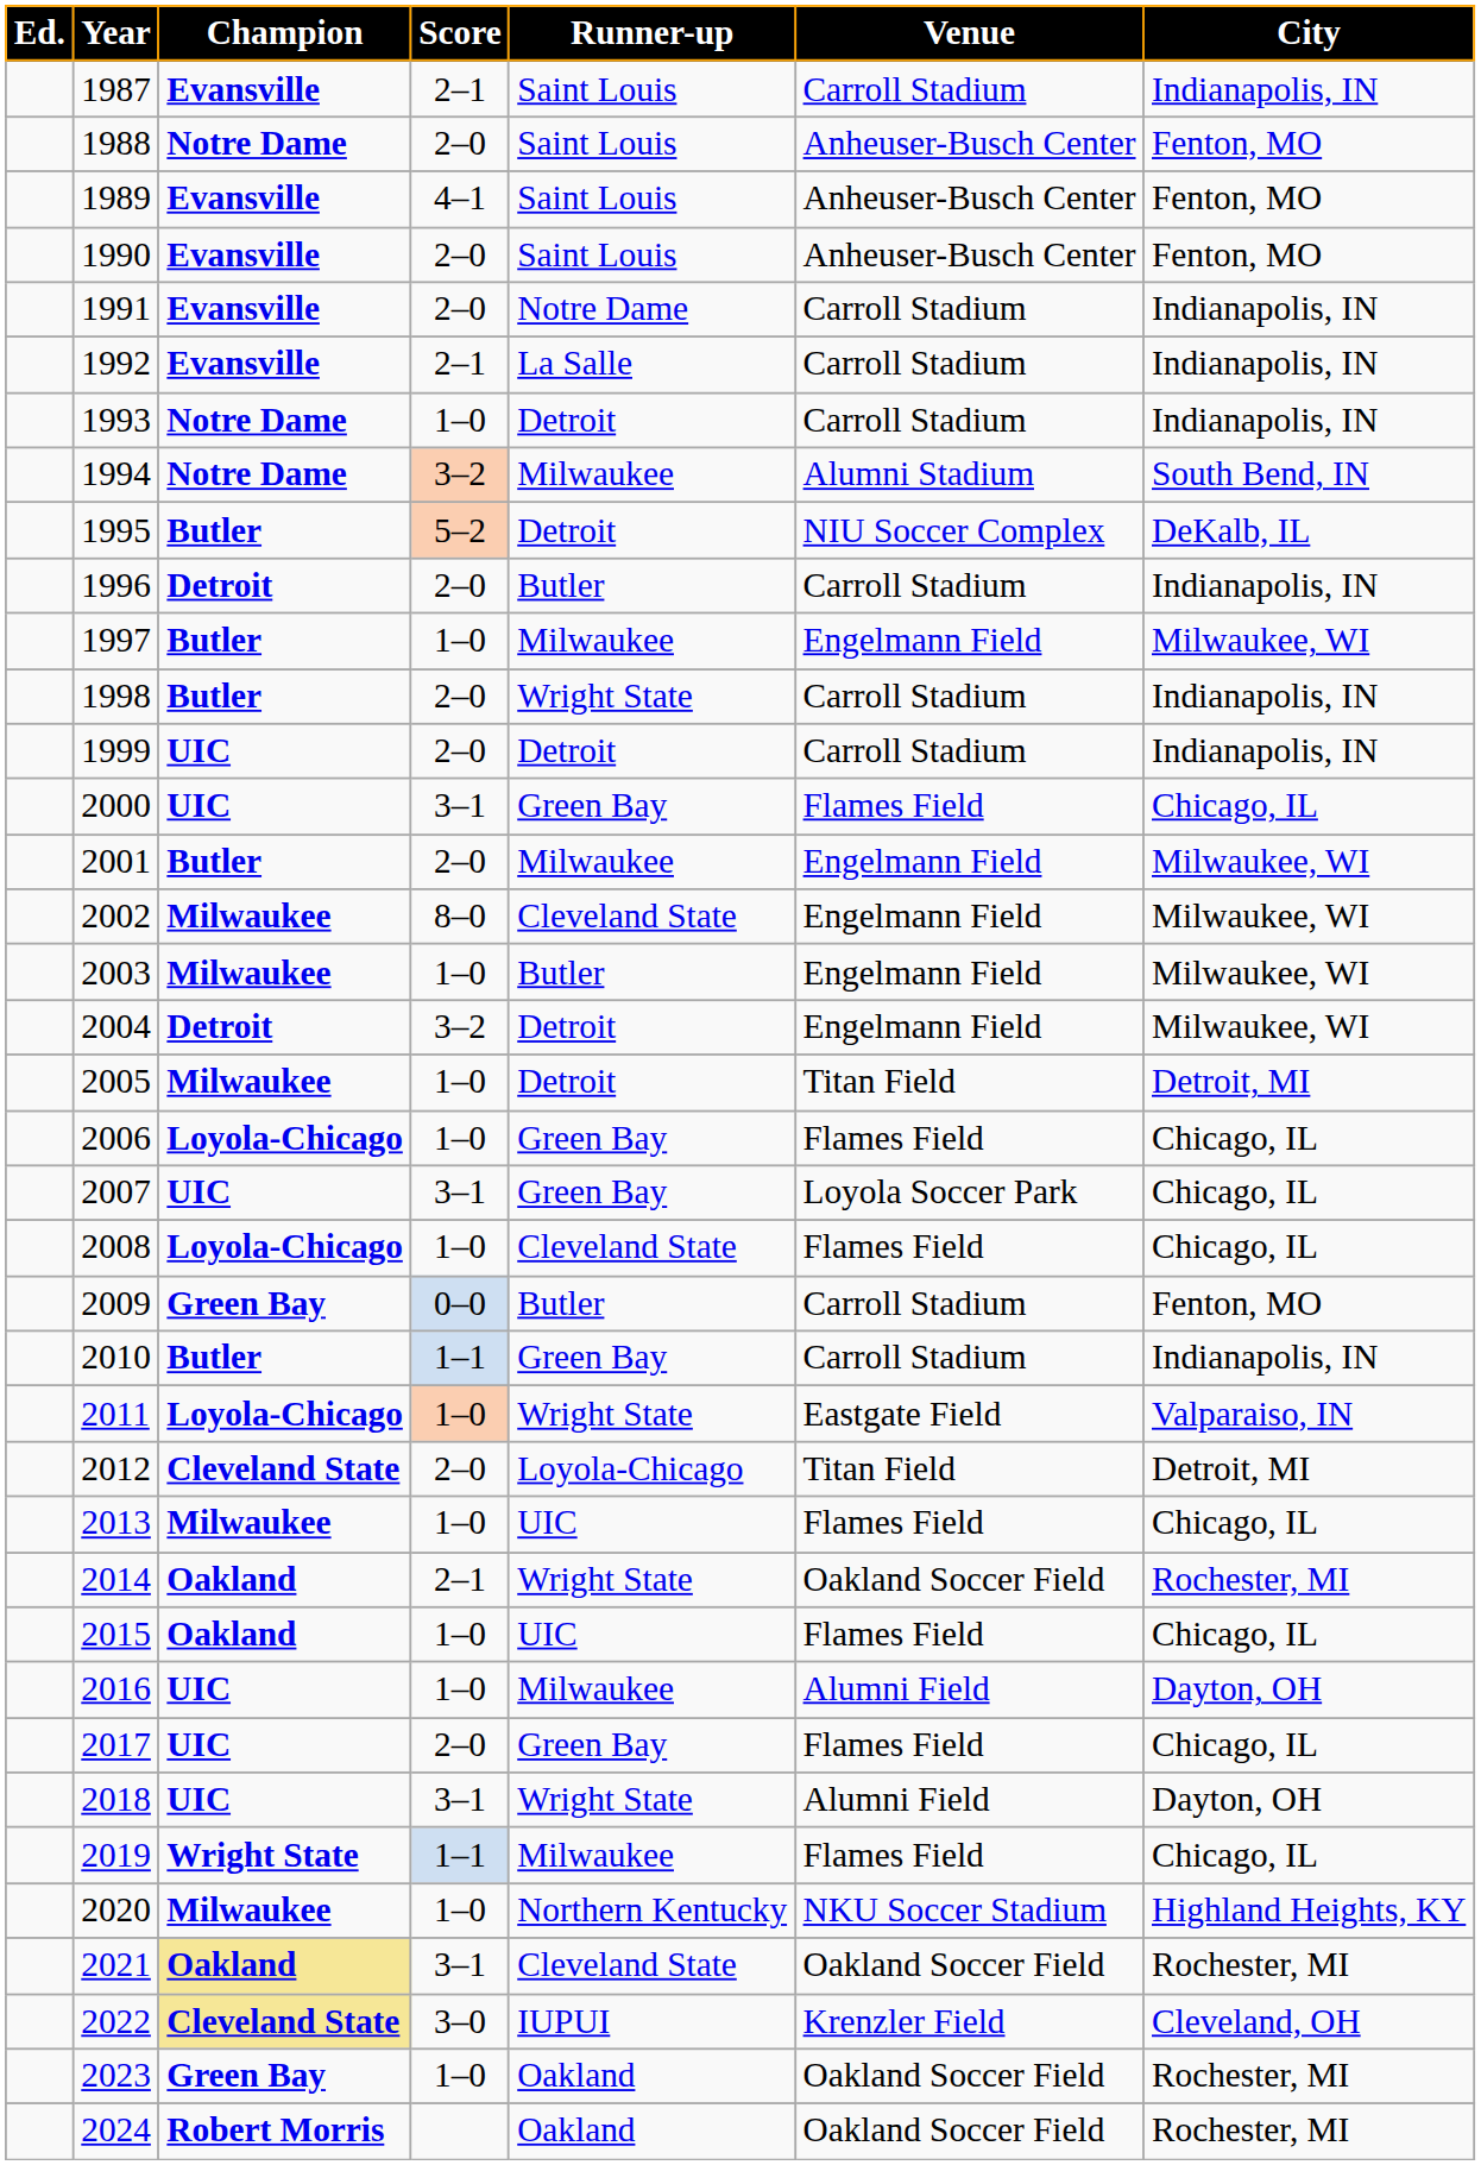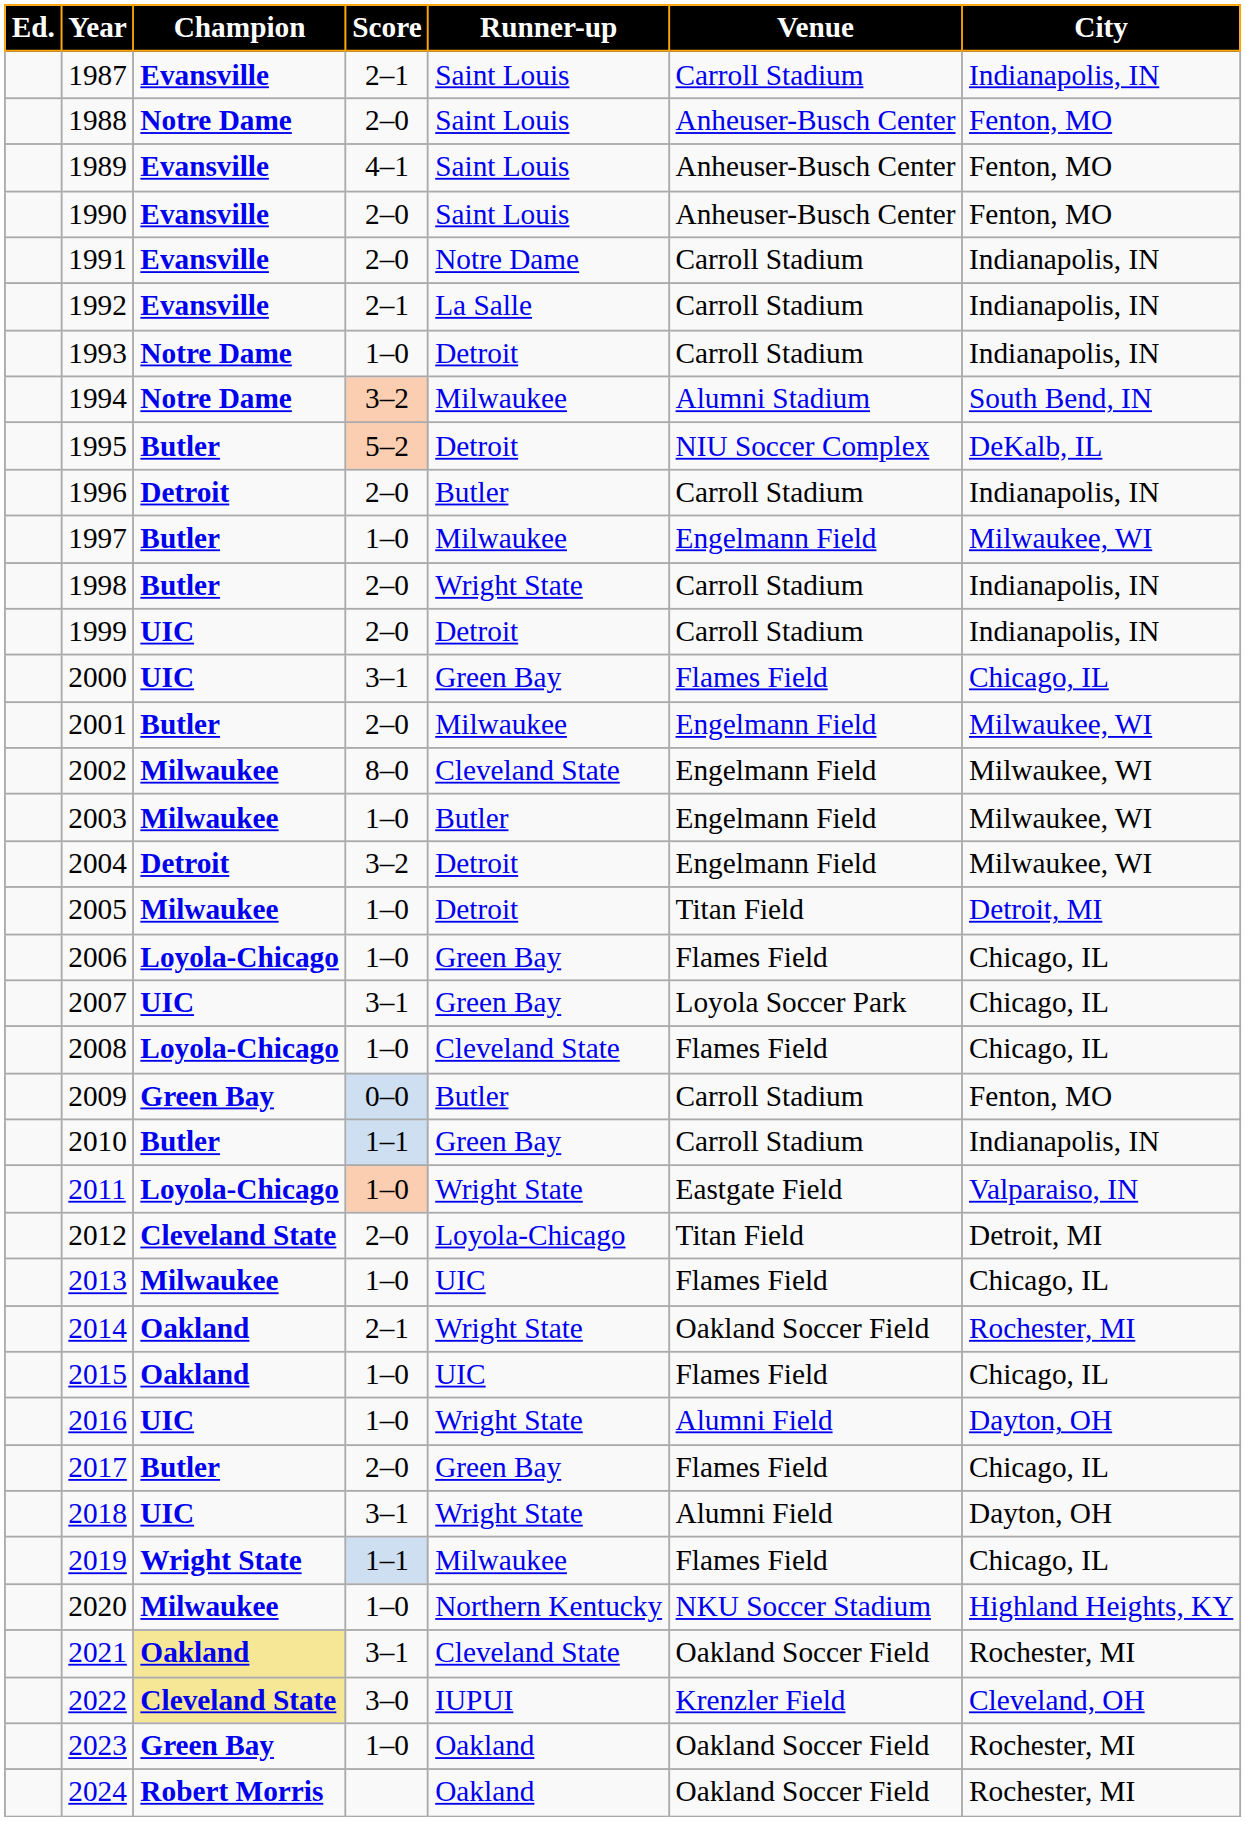 <table class="wikitable sortable">
 <tr>
 <th width= px style= "background:black; color:white; border:1px solid #ffa500">Ed.</th>
 <th width= px style= "background:black; color:white; border:1px solid #ffa500">Year</th>
 <th width= px style= "background:black; color:white; border:1px solid #ffa500">Champion</th>
 <th width= px style= "background:black; color:white; border:1px solid #ffa500">Score</th>
 <th width= px style= "background:black; color:white; border:1px solid #ffa500">Runner-up</th>
 <th width= px style= "background:black; color:white; border:1px solid #ffa500">Venue</th>
 <th width= px style= "background:black; color:white; border:1px solid #ffa500">City</th>
 </tr>
 <tr>
 <td></td>
 <td>1987</td>
 <td><strong><a href='#'>Evansville</a></strong> </td>
 <td align=center>2–1</td>
 <td><a href='#'>Saint Louis</a></td>
 <td><a href='#'>Carroll Stadium</a></td>
 <td><a href='#'>Indianapolis, IN</a></td>
 </tr>
 <tr>
 <td></td>
 <td>1988</td>
 <td><strong><a href='#'>Notre Dame</a></strong> </td>
 <td align=center>2–0</td>
 <td><a href='#'>Saint Louis</a></td>
 <td><a href='#'>Anheuser-Busch Center</a></td>
 <td><a href='#'>Fenton, MO</a></td>
 </tr>
 <tr>
 <td></td>
 <td>1989</td>
 <td><strong><a href='#'>Evansville</a></strong> </td>
 <td align=center>4–1</td>
 <td><a href='#'>Saint Louis</a></td>
 <td>Anheuser-Busch Center</td>
 <td>Fenton, MO</td>
 </tr>
 <tr>
 <td></td>
 <td>1990</td>
 <td><strong><a href='#'>Evansville</a></strong> </td>
 <td align=center>2–0</td>
 <td><a href='#'>Saint Louis</a></td>
 <td>Anheuser-Busch Center</td>
 <td>Fenton, MO</td>
 </tr>
 <tr>
 <td></td>
 <td>1991</td>
 <td><strong><a href='#'>Evansville</a></strong> </td>
 <td align=center>2–0</td>
 <td><a href='#'>Notre Dame</a></td>
 <td>Carroll Stadium</td>
 <td>Indianapolis, IN</td>
 </tr>
 <tr>
 <td></td>
 <td>1992</td>
 <td><strong><a href='#'>Evansville</a></strong> </td>
 <td align=center>2–1</td>
 <td><a href='#'>La Salle</a></td>
 <td>Carroll Stadium</td>
 <td>Indianapolis, IN</td>
 </tr>
 <tr>
 <td></td>
 <td>1993</td>
 <td><strong><a href='#'>Notre Dame</a></strong> </td>
 <td align=center>1–0</td>
 <td><a href='#'>Detroit</a></td>
 <td>Carroll Stadium</td>
 <td>Indianapolis, IN</td>
 </tr>
 <tr>
 <td></td>
 <td>1994</td>
 <td><strong><a href='#'>Notre Dame</a></strong> </td>
 <td style="background-color:#FBCEB1" align=center>3–2 </td>
 <td><a href='#'>Milwaukee</a></td>
 <td><a href='#'>Alumni Stadium</a></td>
 <td><a href='#'>South Bend, IN</a></td>
 </tr>
 <tr>
 <td></td>
 <td>1995</td>
 <td><strong><a href='#'>Butler</a></strong> </td>
 <td style="background-color:#FBCEB1" align=center>5–2 </td>
 <td><a href='#'>Detroit</a></td>
 <td><a href='#'>NIU Soccer Complex</a></td>
 <td><a href='#'>DeKalb, IL</a></td>
 </tr>
 <tr>
 <td></td>
 <td>1996</td>
 <td><strong><a href='#'>Detroit</a></strong> </td>
 <td align=center>2–0</td>
 <td><a href='#'>Butler</a></td>
 <td>Carroll Stadium</td>
 <td>Indianapolis, IN</td>
 </tr>
 <tr>
 <td></td>
 <td>1997</td>
 <td><strong><a href='#'>Butler</a></strong> </td>
 <td align=center>1–0</td>
 <td><a href='#'>Milwaukee</a></td>
 <td><a href='#'>Engelmann Field</a></td>
 <td><a href='#'>Milwaukee, WI</a></td>
 </tr>
 <tr>
 <td></td>
 <td>1998</td>
 <td><strong><a href='#'>Butler</a></strong> </td>
 <td align=center>2–0</td>
 <td><a href='#'>Wright State</a></td>
 <td>Carroll Stadium</td>
 <td>Indianapolis, IN</td>
 </tr>
 <tr>
 <td></td>
 <td>1999</td>
 <td><strong><a href='#'>UIC</a></strong> </td>
 <td align=center>2–0</td>
 <td><a href='#'>Detroit</a></td>
 <td>Carroll Stadium</td>
 <td>Indianapolis, IN</td>
 </tr>
 <tr>
 <td></td>
 <td>2000</td>
 <td><strong><a href='#'>UIC</a></strong> </td>
 <td align=center>3–1</td>
 <td><a href='#'>Green Bay</a></td>
 <td><a href='#'>Flames Field</a></td>
 <td><a href='#'>Chicago, IL</a></td>
 </tr>
 <tr>
 <td></td>
 <td>2001</td>
 <td><strong><a href='#'>Butler</a></strong> </td>
 <td align=center>2–0</td>
 <td><a href='#'>Milwaukee</a></td>
 <td><a href='#'>Engelmann Field</a></td>
 <td><a href='#'>Milwaukee, WI</a></td>
 </tr>
 <tr>
 <td></td>
 <td>2002</td>
 <td><strong><a href='#'>Milwaukee</a></strong> </td>
 <td align=center>8–0</td>
 <td><a href='#'>Cleveland State</a></td>
 <td>Engelmann Field</td>
 <td>Milwaukee, WI</td>
 </tr>
 <tr>
 <td></td>
 <td>2003</td>
 <td><strong><a href='#'>Milwaukee</a></strong> </td>
 <td align=center>1–0</td>
 <td><a href='#'>Butler</a></td>
 <td>Engelmann Field</td>
 <td>Milwaukee, WI</td>
 </tr>
 <tr>
 <td></td>
 <td>2004</td>
 <td><strong><a href='#'>Detroit</a></strong> </td>
 <td align=center>3–2</td>
 <td><a href='#'>Detroit</a></td>
 <td>Engelmann Field</td>
 <td>Milwaukee, WI</td>
 </tr>
 <tr>
 <td></td>
 <td>2005</td>
 <td><strong><a href='#'>Milwaukee</a></strong> </td>
 <td align=center>1–0</td>
 <td><a href='#'>Detroit</a></td>
 <td>Titan Field</td>
 <td><a href='#'>Detroit, MI</a></td>
 </tr>
 <tr>
 <td></td>
 <td>2006</td>
 <td><strong><a href='#'>Loyola-Chicago</a></strong> </td>
 <td align=center>1–0</td>
 <td><a href='#'>Green Bay</a></td>
 <td>Flames Field</td>
 <td>Chicago, IL</td>
 </tr>
 <tr>
 <td></td>
 <td>2007</td>
 <td><strong><a href='#'>UIC</a></strong> </td>
 <td align=center>3–1</td>
 <td><a href='#'>Green Bay</a></td>
 <td>Loyola Soccer Park</td>
 <td>Chicago, IL</td>
 </tr>
 <tr>
 <td></td>
 <td>2008</td>
 <td><strong><a href='#'>Loyola-Chicago</a></strong> </td>
 <td align=center>1–0</td>
 <td><a href='#'>Cleveland State</a></td>
 <td>Flames Field</td>
 <td>Chicago, IL</td>
 </tr>
 <tr>
 <td></td>
 <td>2009</td>
 <td><strong><a href='#'>Green Bay</a></strong> </td>
 <td style="background-color:#cedff2" align=center>0–0 </td>
 <td><a href='#'>Butler</a></td>
 <td>Carroll Stadium</td>
 <td>Fenton, MO</td>
 </tr>
 <tr>
 <td></td>
 <td>2010</td>
 <td><strong><a href='#'>Butler</a></strong> </td>
 <td style="background-color:#cedff2" align=center>1–1 </td>
 <td><a href='#'>Green Bay</a></td>
 <td>Carroll Stadium</td>
 <td>Indianapolis, IN</td>
 </tr>
 <tr>
 <td></td>
 <td><a href='#'>2011</a></td>
 <td><strong><a href='#'>Loyola-Chicago</a></strong> </td>
 <td style="background-color:#FBCEB1" align=center>1–0 </td>
 <td><a href='#'>Wright State</a></td>
 <td>Eastgate Field</td>
 <td><a href='#'>Valparaiso, IN</a></td>
 </tr>
 <tr>
 <td></td>
 <td>2012</td>
 <td><strong><a href='#'>Cleveland State</a></strong> </td>
 <td align=center>2–0</td>
 <td><a href='#'>Loyola-Chicago</a></td>
 <td>Titan Field</td>
 <td>Detroit, MI</td>
 </tr>
 <tr>
 <td></td>
 <td><a href='#'>2013</a></td>
 <td><strong><a href='#'>Milwaukee</a></strong> </td>
 <td align=center>1–0</td>
 <td><a href='#'>UIC</a></td>
 <td>Flames Field</td>
 <td>Chicago, IL</td>
 </tr>
 <tr>
 <td></td>
 <td><a href='#'>2014</a></td>
 <td><strong><a href='#'>Oakland</a></strong> </td>
 <td align=center>2–1</td>
 <td><a href='#'>Wright State</a></td>
 <td>Oakland Soccer Field</td>
 <td><a href='#'>Rochester, MI</a></td>
 </tr>
 <tr>
 <td></td>
 <td><a href='#'>2015</a></td>
 <td><strong><a href='#'>Oakland</a></strong> </td>
 <td align=center>1–0</td>
 <td><a href='#'>UIC</a></td>
 <td>Flames Field</td>
 <td>Chicago, IL</td>
 </tr>
 <tr>
 <td></td>
 <td><a href='#'>2016</a></td>
 <td><strong><a href='#'>UIC</a></strong> </td>
 <td align=center>1–0</td>
-<td><a href='#'>Milwaukee</a></td>
+<td><a href='#'>Wright State</a></td>
 <td><a href='#'>Alumni Field</a></td>
 <td><a href='#'>Dayton, OH</a></td>
 </tr>
 <tr>
 <td></td>
 <td><a href='#'>2017</a></td>
-<td><strong><a href='#'>UIC</a></strong> </td>
+<td><strong><a href='#'>Butler</a></strong> </td>
 <td align=center>2–0</td>
 <td><a href='#'>Green Bay</a></td>
 <td>Flames Field</td>
 <td>Chicago, IL</td>
 </tr>
 <tr>
 <td></td>
 <td><a href='#'>2018</a></td>
 <td><strong><a href='#'>UIC</a></strong> </td>
 <td align=center>3–1</td>
 <td><a href='#'>Wright State</a></td>
 <td>Alumni Field</td>
 <td>Dayton, OH</td>
 </tr>
 <tr>
 <td></td>
 <td><a href='#'>2019</a></td>
 <td><strong><a href='#'>Wright State</a></strong> </td>
 <td style="background-color:#cedff2" align=center>1–1 </td>
 <td><a href='#'>Milwaukee</a></td>
 <td>Flames Field</td>
 <td>Chicago, IL</td>
 </tr>
 <tr>
 <td></td>
 <td>2020</td>
 <td><strong><a href='#'>Milwaukee</a></strong> </td>
 <td align=center>1–0</td>
 <td><a href='#'>Northern Kentucky</a></td>
 <td><a href='#'>NKU Soccer Stadium</a></td>
 <td><a href='#'>Highland Heights, KY</a></td>
 </tr>
 <tr>
 <td></td>
 <td><a href='#'>2021</a></td>
 <td bgcolor=#F6E797><strong><a href='#'>Oakland</a></strong> </td>
 <td align=center>3–1</td>
 <td><a href='#'>Cleveland State</a></td>
 <td>Oakland Soccer Field</td>
 <td>Rochester, MI</td>
 </tr>
 <tr>
 <td></td>
 <td><a href='#'>2022</a></td>
 <td bgcolor=#F6E797><strong><a href='#'>Cleveland State</a></strong> </td>
 <td align=center>3–0</td>
 <td><a href='#'>IUPUI</a></td>
 <td><a href='#'>Krenzler Field</a></td>
 <td><a href='#'>Cleveland, OH</a></td>
 </tr>
 <tr>
 <td></td>
 <td><a href='#'>2023</a></td>
 <td><strong><a href='#'>Green Bay</a></strong> </td>
 <td align=center>1–0</td>
 <td><a href='#'>Oakland</a></td>
 <td>Oakland Soccer Field</td>
 <td>Rochester, MI</td>
 </tr>
 <tr>
 <td></td>
 <td><a href='#'>2024</a></td>
 <td><strong><a href='#'>Robert Morris</a></strong> </td>
 <td></td>
 <td><a href='#'>Oakland</a></td>
 <td>Oakland Soccer Field</td>
 <td>Rochester, MI</td>
 </tr>
 </table>
